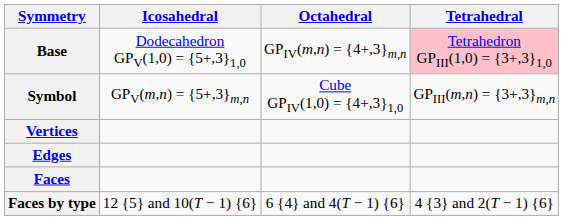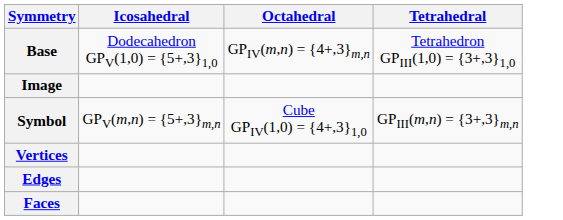 <table class="wikitable">
 <tr align=center>
 <th><a href='#'>Symmetry</a></th>
 <th><a href='#'>Icosahedral</a></th>
 <th><a href='#'>Octahedral</a></th>
 <th><a href='#'>Tetrahedral</a></th>
 </tr>
 <tr align=center>
 <th>Base</th>
 <td><a href='#'>Dodecahedron</a><br>GP<sub>V</sub>(1,0) = {5+,3}<sub>1,0</sub></td>
 <td>GP<sub>IV</sub>(<em>m</em>,<em>n</em>) = {4+,3}<sub><em>m</em>,<em>n</em></sub></td>
-<td style="background: pink;"><a href='#'>Tetrahedron</a><br>GP<sub>III</sub>(1,0) = {3+,3}<sub>1,0</sub></td>
+<td><a href='#'>Tetrahedron</a><br>GP<sub>III</sub>(1,0) = {3+,3}<sub>1,0</sub></td>
+</tr>
+<tr align=center>
+<th>Image</th>
+<td></td>
+<td></td>
+<td></td>
 </tr>
 <tr align=center>
 <th>Symbol</th>
 <td>GP<sub>V</sub>(<em>m</em>,<em>n</em>) = {5+,3}<sub><em>m</em>,<em>n</em></sub></td>
 <td><a href='#'>Cube</a><br>GP<sub>IV</sub>(1,0) = {4+,3}<sub>1,0</sub></td>
 <td>GP<sub>III</sub>(<em>m</em>,<em>n</em>) = {3+,3}<sub><em>m</em>,<em>n</em></sub></td>
 </tr>
 <tr align=center>
 <th><a href='#'>Vertices</a></th>
 <td></td>
 <td></td>
 <td></td>
 </tr>
 <tr align=center>
 <th><a href='#'>Edges</a></th>
 <td></td>
 <td></td>
 <td></td>
 </tr>
 <tr align=center>
 <th><a href='#'>Faces</a></th>
 <td></td>
 <td></td>
 <td></td>
 </tr>
-<tr align=center>
-<th>Faces by type</th>
-<td>12 {5} and 10(<em>T</em> − 1) {6}</td>
-<td>6 {4} and 4(<em>T</em> − 1) {6}</td>
-<td>4 {3} and 2(<em>T</em> − 1) {6}</td>
-</tr>
 </table>
